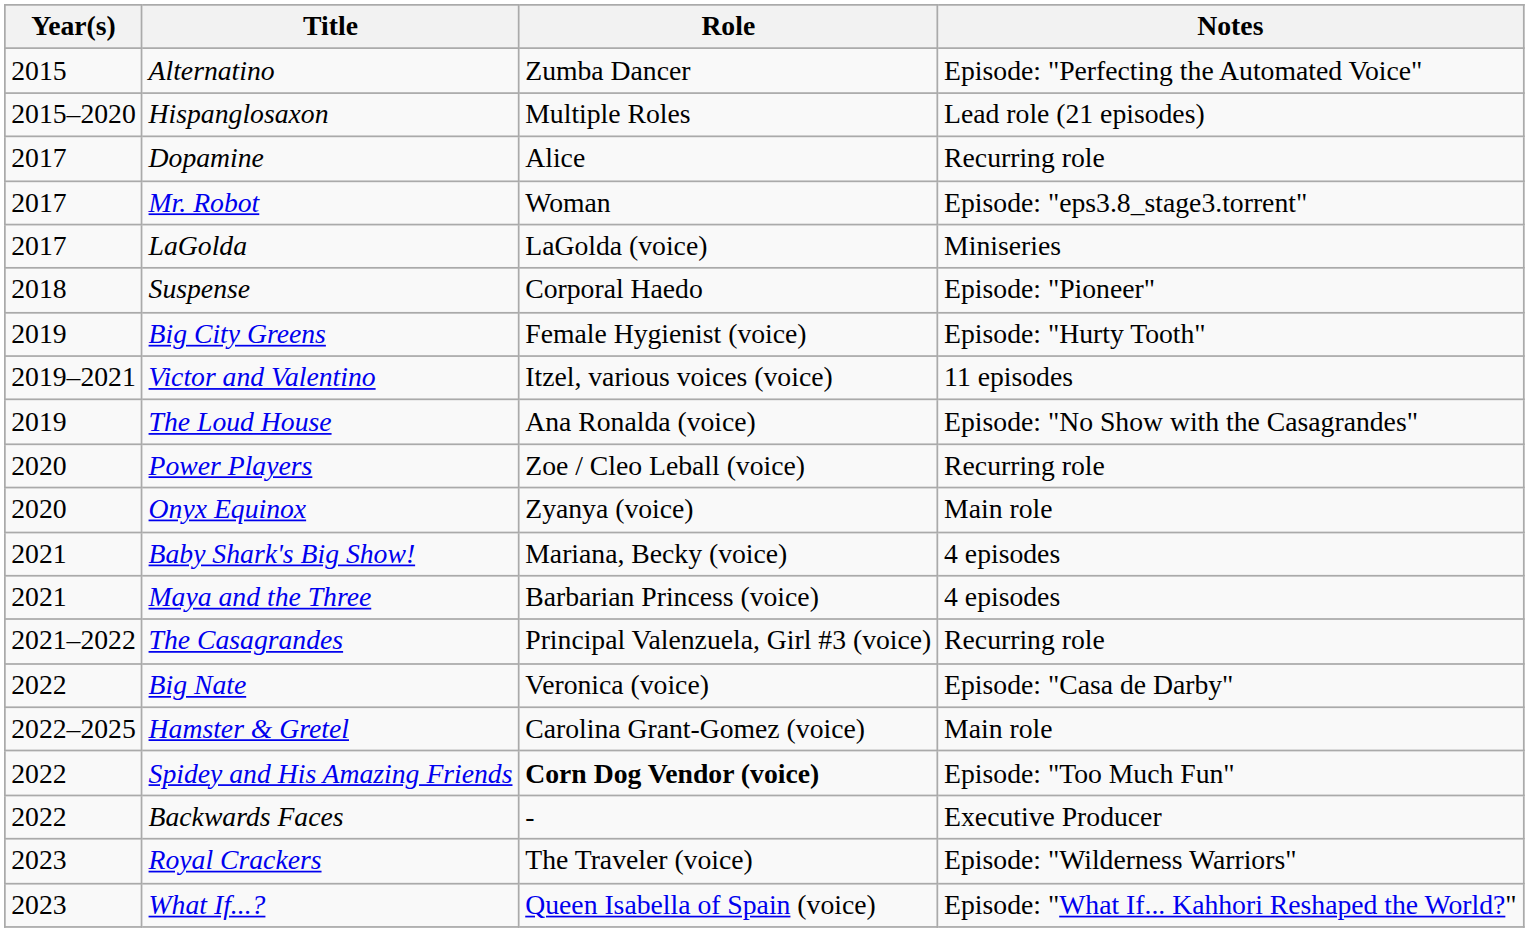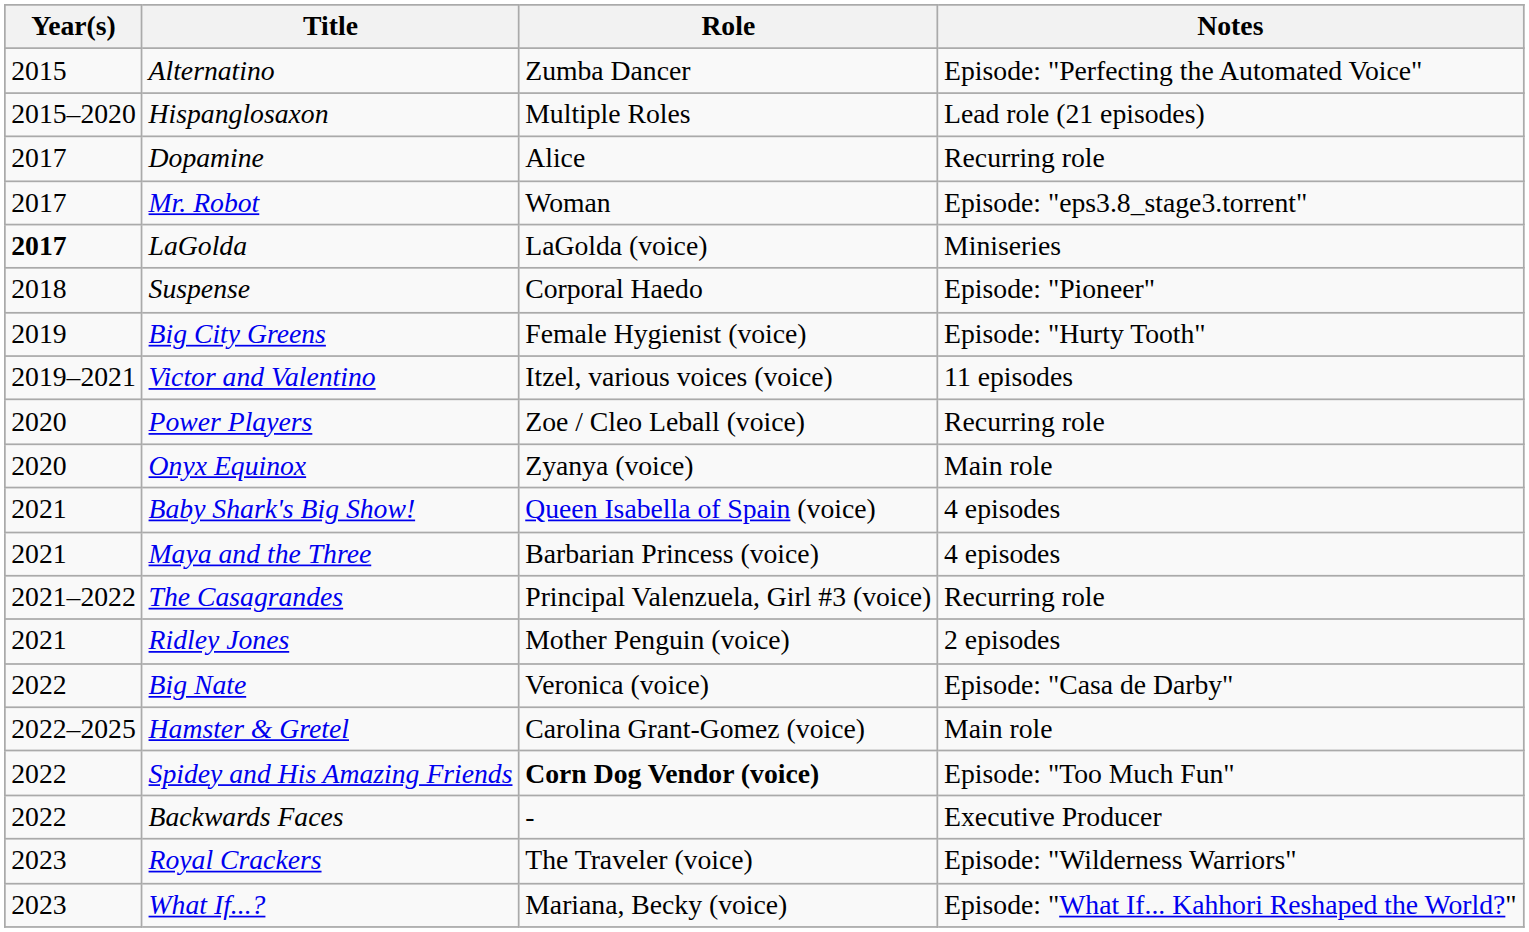 <table class="wikitable sortable">
 <tr>
 <th>Year(s)</th>
 <th>Title</th>
 <th>Role</th>
 <th>Notes</th>
 </tr>
 <tr>
 <td>2015</td>
 <td><em>Alternatino</em></td>
 <td>Zumba Dancer</td>
 <td>Episode: "Perfecting the Automated Voice"</td>
 </tr>
 <tr>
 <td>2015–2020</td>
 <td><em>Hispanglosaxon</em></td>
 <td>Multiple Roles</td>
 <td>Lead role (21 episodes)</td>
 </tr>
 <tr>
 <td>2017</td>
 <td><em>Dopamine</em></td>
 <td>Alice</td>
 <td>Recurring role</td>
 </tr>
 <tr>
 <td>2017</td>
 <td><em><a href='#'>Mr. Robot</a></em></td>
 <td>Woman</td>
 <td>Episode: "eps3.8_stage3.torrent"</td>
 </tr>
 <tr>
-<td>2017</td>
+<td><strong>2017</strong></td>
 <td><em>LaGolda</em></td>
 <td>LaGolda (voice)</td>
 <td>Miniseries</td>
 </tr>
 <tr>
 <td>2018</td>
 <td><em>Suspense</em></td>
 <td>Corporal Haedo</td>
 <td>Episode: "Pioneer"</td>
 </tr>
 <tr>
 <td>2019</td>
 <td><em><a href='#'>Big City Greens</a></em></td>
 <td>Female Hygienist (voice)</td>
 <td>Episode: "Hurty Tooth"</td>
 </tr>
 <tr>
 <td>2019–2021</td>
 <td><em><a href='#'>Victor and Valentino</a></em></td>
 <td>Itzel, various voices (voice)</td>
 <td>11 episodes</td>
 </tr>
 <tr>
-<td>2019</td>
-<td><em><a href='#'>The Loud House</a></em></td>
-<td>Ana Ronalda (voice)</td>
-<td>Episode: "No Show with the Casagrandes"</td>
-</tr>
-<tr>
 <td>2020</td>
 <td><em><a href='#'>Power Players</a></em></td>
 <td>Zoe / Cleo Leball (voice)</td>
 <td>Recurring role</td>
 </tr>
 <tr>
 <td>2020</td>
 <td><em><a href='#'>Onyx Equinox</a></em></td>
 <td>Zyanya (voice)</td>
 <td>Main role</td>
 </tr>
 <tr>
 <td>2021</td>
 <td><em><a href='#'>Baby Shark's Big Show!</a></em></td>
-<td>Mariana, Becky (voice)</td>
+<td><a href='#'>Queen Isabella of Spain</a> (voice)</td>
 <td>4 episodes</td>
 </tr>
 <tr>
 <td>2021</td>
 <td><em><a href='#'>Maya and the Three</a></em></td>
 <td>Barbarian Princess (voice)</td>
 <td>4 episodes</td>
 </tr>
 <tr>
 <td>2021–2022</td>
 <td><em><a href='#'>The Casagrandes</a></em></td>
 <td>Principal Valenzuela, Girl #3 (voice)</td>
 <td>Recurring role</td>
+</tr>
+<tr>
+<td>2021</td>
+<td><em><a href='#'>Ridley Jones</a></em></td>
+<td>Mother Penguin (voice)</td>
+<td>2 episodes</td>
 </tr>
 <tr>
 <td>2022</td>
 <td><em><a href='#'>Big Nate</a></em></td>
 <td>Veronica (voice)</td>
 <td>Episode: "Casa de Darby"</td>
 </tr>
 <tr>
 <td>2022–2025</td>
 <td><em><a href='#'>Hamster & Gretel</a></em></td>
 <td>Carolina Grant-Gomez (voice)</td>
 <td>Main role</td>
 </tr>
 <tr>
 <td>2022</td>
 <td><em><a href='#'>Spidey and His Amazing Friends</a></em></td>
 <td><strong>Corn Dog Vendor (voice)</strong></td>
 <td>Episode: "Too Much Fun"</td>
 </tr>
 <tr>
 <td>2022</td>
 <td><em>Backwards Faces</em></td>
 <td>-</td>
 <td>Executive Producer</td>
 </tr>
 <tr>
 <td>2023</td>
 <td><em><a href='#'>Royal Crackers</a></em></td>
 <td>The Traveler (voice)</td>
 <td>Episode: "Wilderness Warriors"</td>
 </tr>
 <tr>
 <td>2023</td>
 <td><em><a href='#'>What If...?</a></em></td>
-<td><a href='#'>Queen Isabella of Spain</a> (voice)</td>
+<td>Mariana, Becky (voice)</td>
 <td>Episode: "<a href='#'>What If... Kahhori Reshaped the World?</a>"</td>
 </tr>
 </table>
